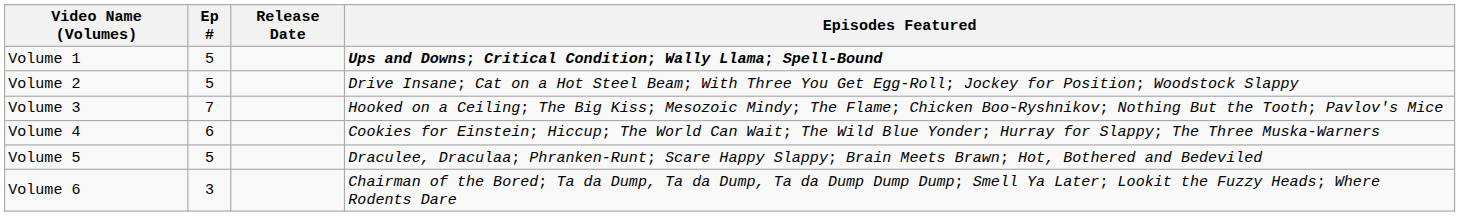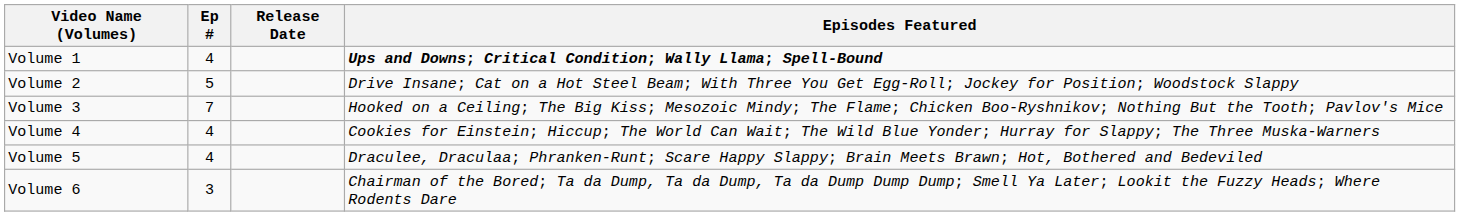 <table class="wikitable">
 <tr>
 <th>Video Name (Volumes)</th>
 <th>Ep #</th>
 <th>Release Date</th>
 <th>Episodes Featured</th>
 </tr>
 <tr>
 <td>Volume 1</td>
-<td align="center">5</td>
+<td align="center">4</td>
 <td></td>
 <td><strong><em>Ups and Downs</em>; <em>Critical Condition</em>; <em>Wally Llama</em>; <em>Spell-Bound</em></strong></td>
 </tr>
 <tr>
 <td>Volume 2</td>
 <td align="center">5</td>
 <td></td>
 <td><em>Drive Insane</em>; <em>Cat on a Hot Steel Beam</em>; <em>With Three You Get Egg-Roll</em>; <em>Jockey for Position</em>; <em>Woodstock Slappy</em></td>
 </tr>
 <tr>
 <td>Volume 3</td>
 <td align="center">7</td>
 <td></td>
 <td><em>Hooked on a Ceiling</em>; <em>The Big Kiss</em>; <em>Mesozoic Mindy</em>; <em>The Flame</em>; <em>Chicken Boo-Ryshnikov</em>; <em>Nothing But the Tooth</em>; <em>Pavlov's Mice</em></td>
 </tr>
 <tr>
 <td>Volume 4</td>
-<td align="center">6</td>
+<td align="center">4</td>
 <td></td>
 <td><em>Cookies for Einstein</em>; <em>Hiccup</em>; <em>The World Can Wait</em>; <em>The Wild Blue Yonder</em>; <em>Hurray for Slappy</em>; <em>The Three Muska-Warners</em></td>
 </tr>
 <tr>
 <td>Volume 5</td>
-<td align="center">5</td>
+<td align="center">4</td>
 <td></td>
 <td><em>Draculee, Draculaa</em>; <em>Phranken-Runt</em>; <em>Scare Happy Slappy</em>; <em>Brain Meets Brawn</em>; <em>Hot, Bothered and Bedeviled</em></td>
 </tr>
 <tr>
 <td>Volume 6</td>
 <td align="center">3</td>
 <td></td>
 <td><em>Chairman of the Bored</em>; <em>Ta da Dump, Ta da Dump, Ta da Dump Dump Dump</em>; <em>Smell Ya Later</em>; <em>Lookit the Fuzzy Heads</em>; <em>Where Rodents Dare</em></td>
 </tr>
 </table>
